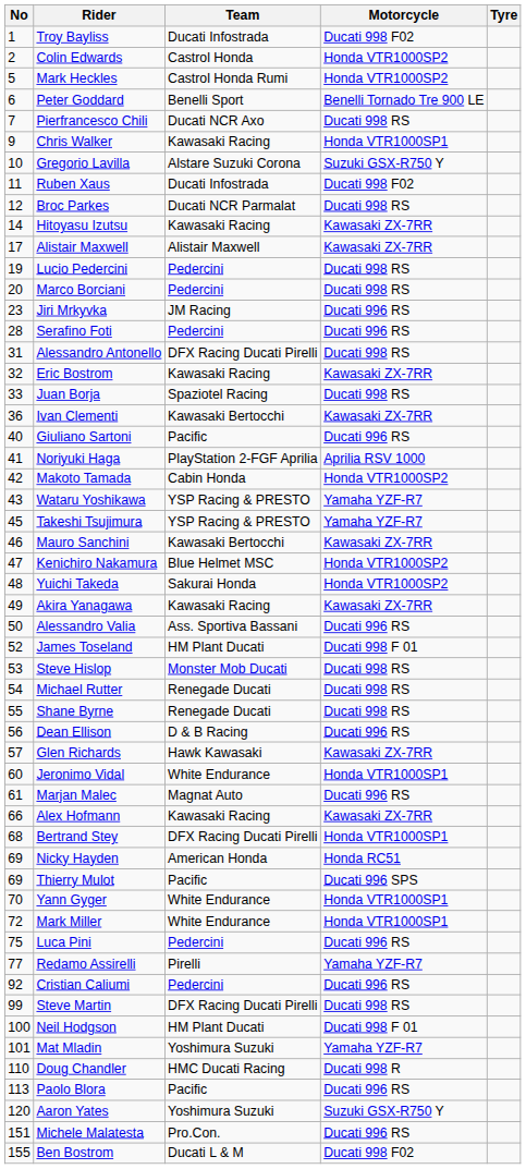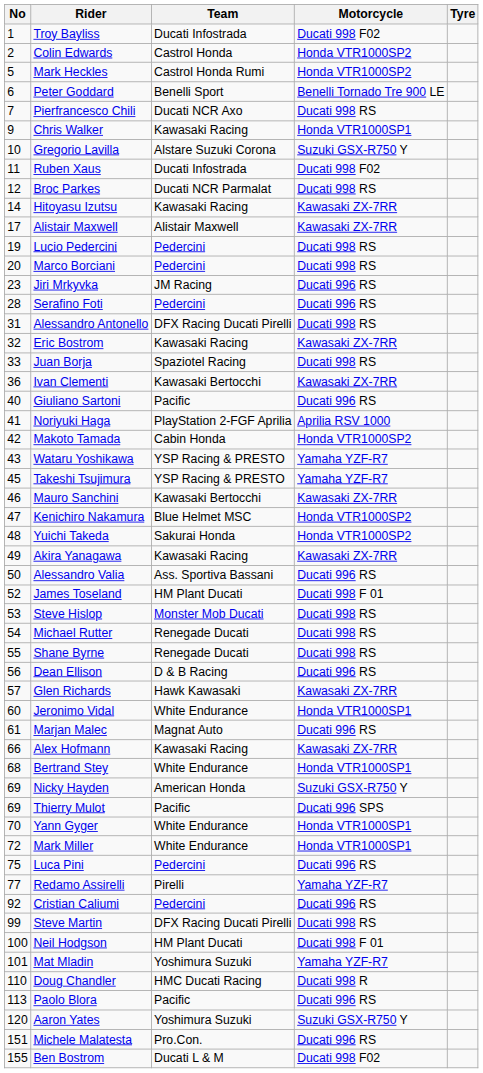 <table class="wikitable sortable" style="font-size: 90%;">
 <tr>
 <th>No</th>
 <th>Rider</th>
 <th>Team</th>
 <th>Motorcycle</th>
 <th>Tyre</th>
 </tr>
 <tr>
 <td>1</td>
 <td> <a href='#'>Troy Bayliss</a></td>
 <td>Ducati Infostrada</td>
 <td><a href='#'>Ducati 998</a> F02</td>
 <td></td>
 </tr>
 <tr>
 <td>2</td>
 <td> <a href='#'>Colin Edwards</a></td>
 <td>Castrol Honda</td>
 <td><a href='#'>Honda VTR1000SP2</a></td>
 <td></td>
 </tr>
 <tr>
 <td>5</td>
 <td> <a href='#'>Mark Heckles</a></td>
 <td>Castrol Honda Rumi</td>
 <td><a href='#'>Honda VTR1000SP2</a></td>
 <td></td>
 </tr>
 <tr>
 <td>6</td>
 <td> <a href='#'>Peter Goddard</a></td>
 <td>Benelli Sport</td>
 <td><a href='#'>Benelli Tornado Tre 900</a> LE</td>
 <td></td>
 </tr>
 <tr>
 <td>7</td>
 <td> <a href='#'>Pierfrancesco Chili</a></td>
 <td>Ducati NCR Axo</td>
 <td><a href='#'>Ducati 998</a> RS</td>
 <td></td>
 </tr>
 <tr>
 <td>9</td>
 <td> <a href='#'>Chris Walker</a></td>
 <td>Kawasaki Racing</td>
 <td><a href='#'>Honda VTR1000SP1</a></td>
 <td></td>
 </tr>
 <tr>
 <td>10</td>
 <td> <a href='#'>Gregorio Lavilla</a></td>
 <td>Alstare Suzuki Corona</td>
 <td><a href='#'>Suzuki GSX-R750</a> Y</td>
 <td></td>
 </tr>
 <tr>
 <td>11</td>
 <td> <a href='#'>Ruben Xaus</a></td>
 <td>Ducati Infostrada</td>
 <td><a href='#'>Ducati 998</a> F02</td>
 <td></td>
 </tr>
 <tr>
 <td>12</td>
 <td> <a href='#'>Broc Parkes</a></td>
 <td>Ducati NCR Parmalat</td>
 <td><a href='#'>Ducati 998</a> RS</td>
 <td></td>
 </tr>
 <tr>
 <td>14</td>
 <td> <a href='#'>Hitoyasu Izutsu</a></td>
 <td>Kawasaki Racing</td>
 <td><a href='#'>Kawasaki ZX-7RR</a></td>
 <td></td>
 </tr>
 <tr>
 <td>17</td>
 <td> <a href='#'>Alistair Maxwell</a></td>
 <td>Alistair Maxwell</td>
 <td><a href='#'>Kawasaki ZX-7RR</a></td>
 <td></td>
 </tr>
 <tr>
 <td>19</td>
 <td> <a href='#'>Lucio Pedercini</a></td>
 <td><a href='#'>Pedercini</a></td>
 <td><a href='#'>Ducati 998</a> RS</td>
 <td></td>
 </tr>
 <tr>
 <td>20</td>
 <td> <a href='#'>Marco Borciani</a></td>
 <td><a href='#'>Pedercini</a></td>
 <td><a href='#'>Ducati 998</a> RS</td>
 <td></td>
 </tr>
 <tr>
 <td>23</td>
 <td> <a href='#'>Jiri Mrkyvka</a></td>
 <td>JM Racing</td>
 <td><a href='#'>Ducati 996</a> RS</td>
 <td></td>
 </tr>
 <tr>
 <td>28</td>
 <td> <a href='#'>Serafino Foti</a></td>
 <td><a href='#'>Pedercini</a></td>
 <td><a href='#'>Ducati 996</a> RS</td>
 <td></td>
 </tr>
 <tr>
 <td>31</td>
 <td> <a href='#'>Alessandro Antonello</a></td>
 <td>DFX Racing Ducati Pirelli</td>
 <td><a href='#'>Ducati 998</a> RS</td>
 <td></td>
 </tr>
 <tr>
 <td>32</td>
 <td> <a href='#'>Eric Bostrom</a></td>
 <td>Kawasaki Racing</td>
 <td><a href='#'>Kawasaki ZX-7RR</a></td>
 <td></td>
 </tr>
 <tr>
 <td>33</td>
 <td> <a href='#'>Juan Borja</a></td>
 <td>Spaziotel Racing</td>
 <td><a href='#'>Ducati 998</a> RS</td>
 <td></td>
 </tr>
 <tr>
 <td>36</td>
 <td> <a href='#'>Ivan Clementi</a></td>
 <td>Kawasaki Bertocchi</td>
 <td><a href='#'>Kawasaki ZX-7RR</a></td>
 <td></td>
 </tr>
 <tr>
 <td>40</td>
 <td> <a href='#'>Giuliano Sartoni</a></td>
 <td>Pacific</td>
 <td><a href='#'>Ducati 996</a> RS</td>
 <td></td>
 </tr>
 <tr>
 <td>41</td>
 <td> <a href='#'>Noriyuki Haga</a></td>
 <td>PlayStation 2-FGF Aprilia</td>
 <td><a href='#'>Aprilia RSV 1000</a></td>
 <td></td>
 </tr>
 <tr>
 <td>42</td>
 <td> <a href='#'>Makoto Tamada</a></td>
 <td>Cabin Honda</td>
 <td><a href='#'>Honda VTR1000SP2</a></td>
 <td></td>
 </tr>
 <tr>
 <td>43</td>
 <td> <a href='#'>Wataru Yoshikawa</a></td>
 <td>YSP Racing & PRESTO</td>
 <td><a href='#'>Yamaha YZF-R7</a></td>
 <td></td>
 </tr>
 <tr>
 <td>45</td>
 <td> <a href='#'>Takeshi Tsujimura</a></td>
 <td>YSP Racing & PRESTO</td>
 <td><a href='#'>Yamaha YZF-R7</a></td>
 <td></td>
 </tr>
 <tr>
 <td>46</td>
 <td> <a href='#'>Mauro Sanchini</a></td>
 <td>Kawasaki Bertocchi</td>
 <td><a href='#'>Kawasaki ZX-7RR</a></td>
 <td></td>
 </tr>
 <tr>
 <td>47</td>
 <td> <a href='#'>Kenichiro Nakamura</a></td>
 <td>Blue Helmet MSC</td>
 <td><a href='#'>Honda VTR1000SP2</a></td>
 <td></td>
 </tr>
 <tr>
 <td>48</td>
 <td> <a href='#'>Yuichi Takeda</a></td>
 <td>Sakurai Honda</td>
 <td><a href='#'>Honda VTR1000SP2</a></td>
 <td></td>
 </tr>
 <tr>
 <td>49</td>
 <td> <a href='#'>Akira Yanagawa</a></td>
 <td>Kawasaki Racing</td>
 <td><a href='#'>Kawasaki ZX-7RR</a></td>
 <td></td>
 </tr>
 <tr>
 <td>50</td>
 <td> <a href='#'>Alessandro Valia</a></td>
 <td>Ass. Sportiva Bassani</td>
 <td><a href='#'>Ducati 996</a> RS</td>
 <td></td>
 </tr>
 <tr>
 <td>52</td>
 <td> <a href='#'>James Toseland</a></td>
 <td>HM Plant Ducati</td>
 <td><a href='#'>Ducati 998</a> F 01</td>
 <td></td>
 </tr>
 <tr>
 <td>53</td>
 <td> <a href='#'>Steve Hislop</a></td>
 <td><a href='#'>Monster Mob Ducati</a></td>
 <td><a href='#'>Ducati 998</a> RS</td>
 <td></td>
 </tr>
 <tr>
 <td>54</td>
 <td> <a href='#'>Michael Rutter</a></td>
 <td>Renegade Ducati</td>
 <td><a href='#'>Ducati 998</a> RS</td>
 <td></td>
 </tr>
 <tr>
 <td>55</td>
 <td> <a href='#'>Shane Byrne</a></td>
 <td>Renegade Ducati</td>
 <td><a href='#'>Ducati 998</a> RS</td>
 <td></td>
 </tr>
 <tr>
 <td>56</td>
 <td> <a href='#'>Dean Ellison</a></td>
 <td>D & B Racing</td>
 <td><a href='#'>Ducati 996</a> RS</td>
 <td></td>
 </tr>
 <tr>
 <td>57</td>
 <td> <a href='#'>Glen Richards</a></td>
 <td>Hawk Kawasaki</td>
 <td><a href='#'>Kawasaki ZX-7RR</a></td>
 <td></td>
 </tr>
 <tr>
 <td>60</td>
 <td> <a href='#'>Jeronimo Vidal</a></td>
 <td>White Endurance</td>
 <td><a href='#'>Honda VTR1000SP1</a></td>
 <td></td>
 </tr>
 <tr>
 <td>61</td>
 <td> <a href='#'>Marjan Malec</a></td>
 <td>Magnat Auto</td>
 <td><a href='#'>Ducati 996</a> RS</td>
 <td></td>
 </tr>
 <tr>
 <td>66</td>
 <td> <a href='#'>Alex Hofmann</a></td>
 <td>Kawasaki Racing</td>
 <td><a href='#'>Kawasaki ZX-7RR</a></td>
 <td></td>
 </tr>
 <tr>
 <td>68</td>
 <td> <a href='#'>Bertrand Stey</a></td>
-<td>DFX Racing Ducati Pirelli</td>
+<td>White Endurance</td>
 <td><a href='#'>Honda VTR1000SP1</a></td>
 <td></td>
 </tr>
 <tr>
 <td>69</td>
 <td> <a href='#'>Nicky Hayden</a></td>
 <td>American Honda</td>
-<td><a href='#'>Honda RC51</a></td>
+<td><a href='#'>Suzuki GSX-R750</a> Y</td>
 <td></td>
 </tr>
 <tr>
 <td>69</td>
 <td> <a href='#'>Thierry Mulot</a></td>
 <td>Pacific</td>
 <td><a href='#'>Ducati 996</a> SPS</td>
 <td></td>
 </tr>
 <tr>
 <td>70</td>
 <td> <a href='#'>Yann Gyger</a></td>
 <td>White Endurance</td>
 <td><a href='#'>Honda VTR1000SP1</a></td>
 <td></td>
 </tr>
 <tr>
 <td>72</td>
 <td> <a href='#'>Mark Miller</a></td>
 <td>White Endurance</td>
 <td><a href='#'>Honda VTR1000SP1</a></td>
 <td></td>
 </tr>
 <tr>
 <td>75</td>
 <td> <a href='#'>Luca Pini</a></td>
 <td><a href='#'>Pedercini</a></td>
 <td><a href='#'>Ducati 996</a> RS</td>
 <td></td>
 </tr>
 <tr>
 <td>77</td>
 <td> <a href='#'>Redamo Assirelli</a></td>
 <td>Pirelli</td>
 <td><a href='#'>Yamaha YZF-R7</a></td>
 <td></td>
 </tr>
 <tr>
 <td>92</td>
 <td> <a href='#'>Cristian Caliumi</a></td>
 <td><a href='#'>Pedercini</a></td>
 <td><a href='#'>Ducati 996</a> RS</td>
 <td></td>
 </tr>
 <tr>
 <td>99</td>
 <td> <a href='#'>Steve Martin</a></td>
 <td>DFX Racing Ducati Pirelli</td>
 <td><a href='#'>Ducati 998</a> RS</td>
 <td></td>
 </tr>
 <tr>
 <td>100</td>
 <td> <a href='#'>Neil Hodgson</a></td>
 <td>HM Plant Ducati</td>
 <td><a href='#'>Ducati 998</a> F 01</td>
 <td></td>
 </tr>
 <tr>
 <td>101</td>
 <td> <a href='#'>Mat Mladin</a></td>
 <td>Yoshimura Suzuki</td>
 <td><a href='#'>Yamaha YZF-R7</a></td>
 <td></td>
 </tr>
 <tr>
 <td>110</td>
 <td> <a href='#'>Doug Chandler</a></td>
 <td>HMC Ducati Racing</td>
 <td><a href='#'>Ducati 998</a> R</td>
 <td></td>
 </tr>
 <tr>
 <td>113</td>
 <td> <a href='#'>Paolo Blora</a></td>
 <td>Pacific</td>
 <td><a href='#'>Ducati 996</a> RS</td>
 <td></td>
 </tr>
 <tr>
 <td>120</td>
 <td> <a href='#'>Aaron Yates</a></td>
 <td>Yoshimura Suzuki</td>
 <td><a href='#'>Suzuki GSX-R750</a> Y</td>
 <td></td>
 </tr>
 <tr>
 <td>151</td>
 <td> <a href='#'>Michele Malatesta</a></td>
 <td>Pro.Con.</td>
 <td><a href='#'>Ducati 996</a> RS</td>
 <td></td>
 </tr>
 <tr>
 <td>155</td>
 <td> <a href='#'>Ben Bostrom</a></td>
 <td>Ducati L & M</td>
 <td><a href='#'>Ducati 998</a> F02</td>
 <td></td>
 </tr>
 </table>
